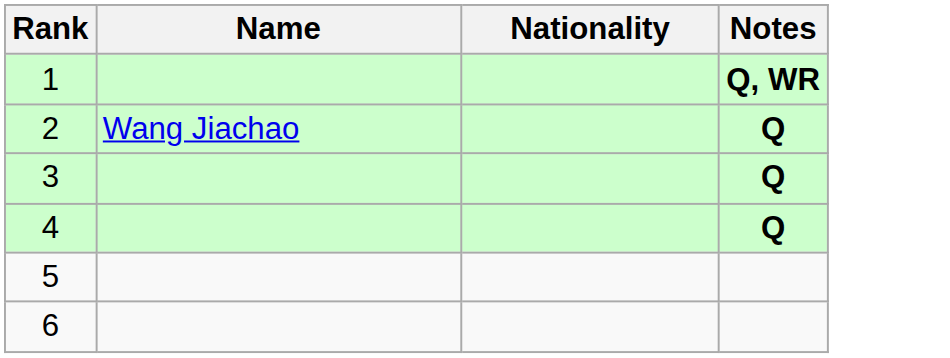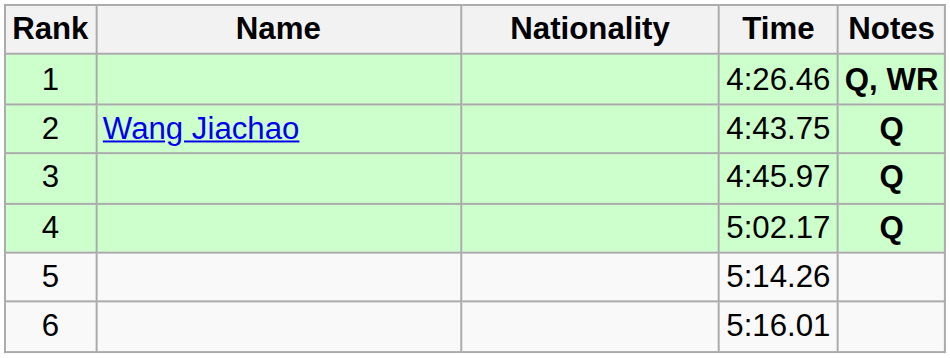 <table class="wikitable sortable" style="text-align:center">
 <tr>
 <th>Rank</th>
 <th style="width:180px">Name</th>
 <th style="width:125px">Nationality</th>
+<th>Time</th>
 <th>Notes</th>
 </tr>
 <tr style="background:#cfc;">
 <td>1</td>
 <td style="text-align:left;"></td>
 <td style="text-align:left;"></td>
+<td>4:26.46</td>
 <td><strong>Q, WR</strong></td>
 </tr>
 <tr style="background:#cfc;">
 <td>2</td>
 <td style="text-align:left;"><a href='#'>Wang Jiachao</a></td>
 <td style="text-align:left;"></td>
+<td>4:43.75</td>
 <td><strong>Q</strong></td>
 </tr>
 <tr style="background:#cfc;">
 <td>3</td>
 <td style="text-align:left;"></td>
 <td style="text-align:left;"></td>
+<td>4:45.97</td>
 <td><strong>Q</strong></td>
 </tr>
 <tr style="background:#cfc;">
 <td>4</td>
 <td style="text-align:left;"></td>
 <td style="text-align:left;"></td>
+<td>5:02.17</td>
 <td><strong>Q</strong></td>
 </tr>
 <tr>
 <td>5</td>
 <td style="text-align:left;"></td>
 <td style="text-align:left;"></td>
+<td>5:14.26</td>
 <td></td>
 </tr>
 <tr>
 <td>6</td>
 <td style="text-align:left;"></td>
 <td style="text-align:left;"></td>
+<td>5:16.01</td>
 <td></td>
 </tr>
 </table>
